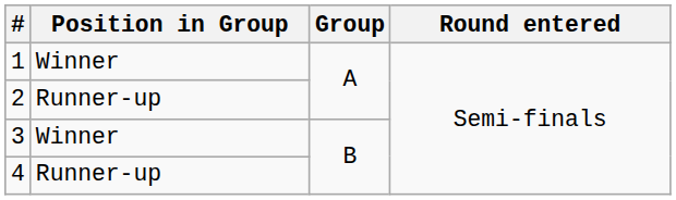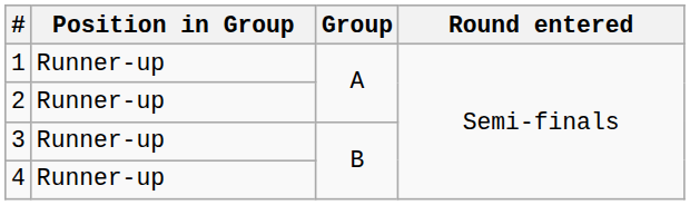 <table class="wikitable" style="text-align: center; font-size: 100%;">
 <tr>
 <th>#</th>
 <th width=150>Position in Group</th>
 <th>Group</th>
 <th width=150>Round entered</th>
 </tr>
 <tr>
 <td>1</td>
-<td align=left>Winner</td>
+<td align=left>Runner-up</td>
 <td rowspan=2>A</td>
 <td rowspan=4>Semi-finals</td>
 </tr>
 <tr>
 <td>2</td>
 <td align=left>Runner-up</td>
 </tr>
 <tr>
 <td>3</td>
-<td align=left>Winner</td>
+<td align=left>Runner-up</td>
 <td rowspan=2>B</td>
 </tr>
 <tr>
 <td>4</td>
 <td align=left>Runner-up</td>
 </tr>
 </table>
